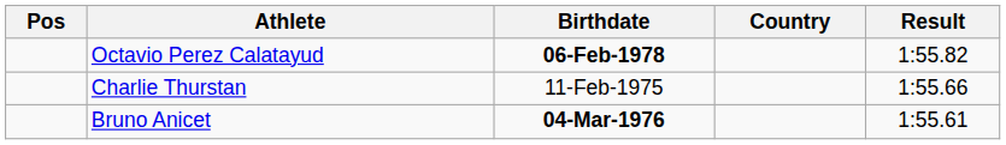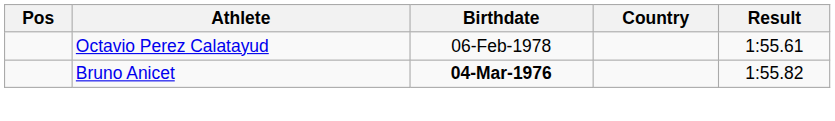 <table class="wikitable"  style="text-align:center; width:60%;">
 <tr>
 <th>Pos</th>
 <th>Athlete</th>
 <th>Birthdate</th>
 <th>Country</th>
 <th>Result</th>
 </tr>
 <tr>
 <td align=center></td>
 <td align=left><a href='#'>Octavio Perez Calatayud</a></td>
-<td><strong>06-Feb-1978</strong></td>
+<td>06-Feb-1978</td>
 <td align=left></td>
-<td>1:55.82</td>
-</tr>
-<tr>
-<td align=center></td>
-<td align=left><a href='#'>Charlie Thurstan</a></td>
-<td>11-Feb-1975</td>
-<td align=left></td>
-<td>1:55.66</td>
+<td>1:55.61</td>
 </tr>
 <tr>
 <td align=center></td>
 <td align=left><a href='#'>Bruno Anicet</a></td>
 <td><strong>04-Mar-1976</strong></td>
 <td align=left></td>
-<td>1:55.61</td>
+<td>1:55.82</td>
 </tr>
 </table>
